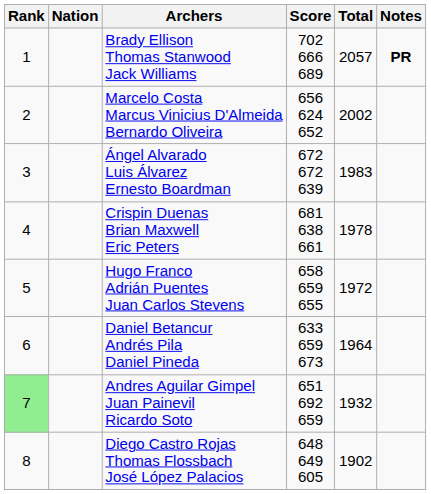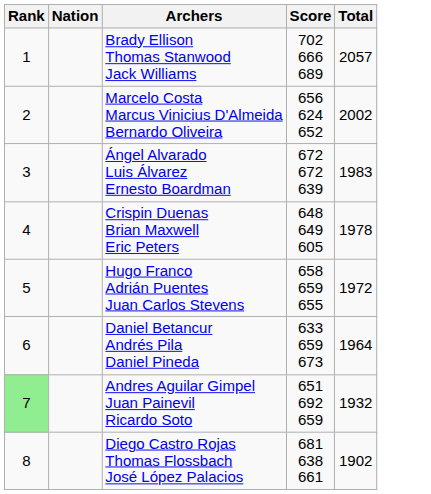 <table class="wikitable sortable" style="text-align:center">
 <tr>
 <th>Rank</th>
 <th>Nation</th>
 <th>Archers</th>
 <th>Score</th>
 <th>Total</th>
-<th>Notes</th>
 </tr>
 <tr>
 <td>1</td>
 <td align=left></td>
 <td align=left><a href='#'>Brady Ellison</a><br><a href='#'>Thomas Stanwood</a><br><a href='#'>Jack Williams</a></td>
 <td>702  <br>666<br>689</td>
 <td>2057</td>
-<td><strong>PR</strong></td>
 </tr>
 <tr>
 <td>2</td>
 <td align=left></td>
 <td align=left><a href='#'>Marcelo Costa</a><br><a href='#'>Marcus Vinicius D'Almeida</a> <br><a href='#'>Bernardo Oliveira</a></td>
 <td>656<br>624<br>652</td>
 <td>2002</td>
-<td></td>
 </tr>
 <tr>
 <td>3</td>
 <td align=left></td>
 <td align=left><a href='#'>Ángel Alvarado</a><br><a href='#'>Luis Álvarez</a><br><a href='#'>Ernesto Boardman</a></td>
 <td>672<br>672<br>639</td>
 <td>1983</td>
-<td></td>
 </tr>
 <tr>
 <td>4</td>
 <td align=left></td>
 <td align=left><a href='#'>Crispin Duenas</a><br><a href='#'>Brian Maxwell</a><br><a href='#'>Eric Peters</a></td>
-<td>681<br>638<br>661</td>
+<td>648  <br>649<br>605</td>
 <td>1978</td>
-<td></td>
 </tr>
 <tr>
 <td>5</td>
 <td align=left></td>
 <td align=left><a href='#'>Hugo Franco</a><br><a href='#'>Adrián Puentes</a><br><a href='#'>Juan Carlos Stevens</a></td>
 <td>658  <br>659<br>655</td>
 <td>1972</td>
-<td></td>
 </tr>
 <tr>
 <td>6</td>
 <td align=left></td>
 <td align=left><a href='#'>Daniel Betancur</a><br><a href='#'>Andrés Pila</a><br><a href='#'>Daniel Pineda</a></td>
 <td>633  <br>659<br>673</td>
 <td>1964</td>
-<td></td>
 </tr>
 <tr>
 <td style="background: lightgreen;">7</td>
 <td align=left></td>
 <td align=left><a href='#'>Andres Aguilar Gimpel</a><br><a href='#'>Juan Painevil</a><br><a href='#'>Ricardo Soto</a></td>
 <td>651  <br> 692<br>659</td>
 <td>1932</td>
-<td></td>
 </tr>
 <tr>
 <td>8</td>
 <td align=left></td>
 <td align=left><a href='#'>Diego Castro Rojas</a><br><a href='#'>Thomas Flossbach</a><br><a href='#'>José López Palacios</a></td>
-<td>648  <br>649<br>605</td>
+<td>681<br>638<br>661</td>
 <td>1902</td>
-<td></td>
 </tr>
 </table>
